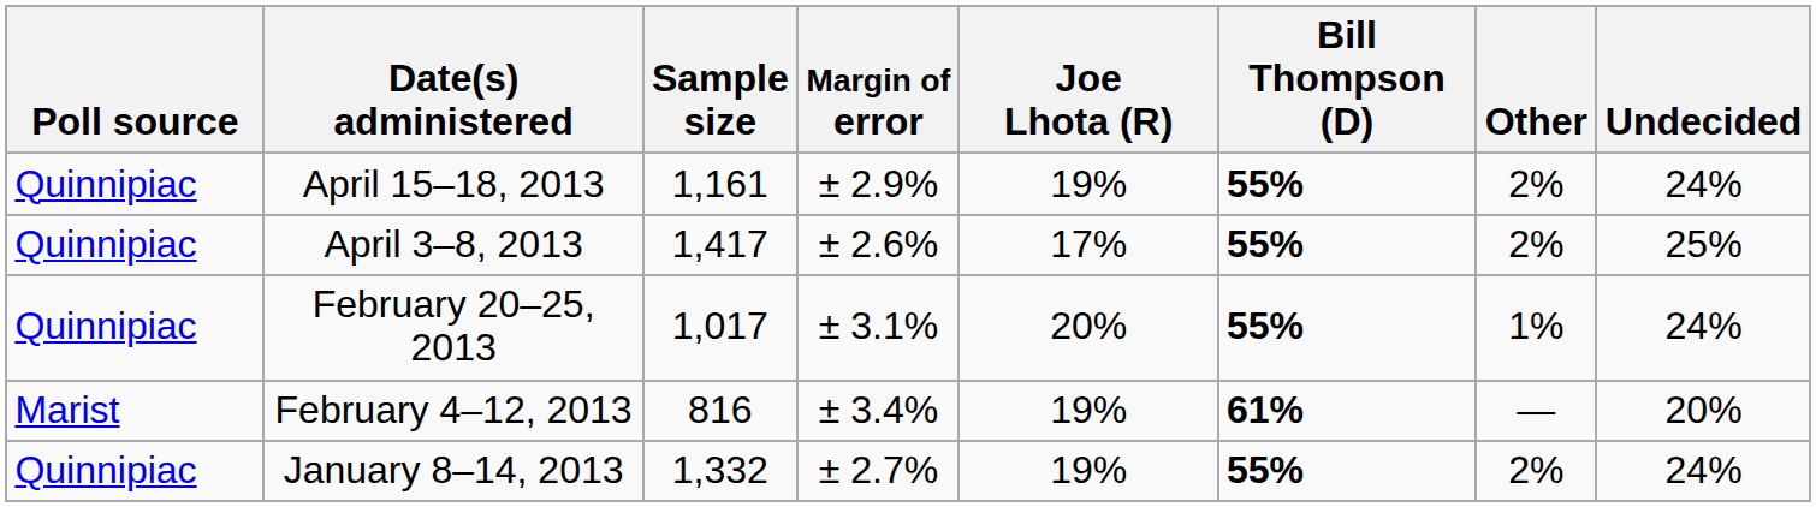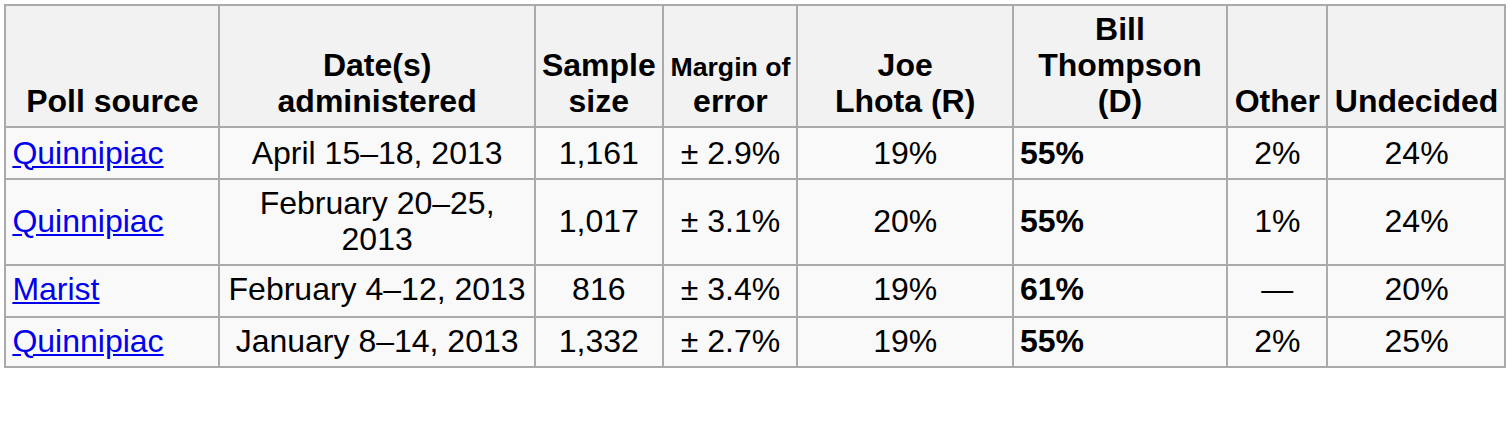 <table class="wikitable">
 <tr valign= bottom>
 <th style="width:100px;">Poll source</th>
 <th style="width:150px;">Date(s)<br>administered</th>
 <th class=small>Sample<br>size</th>
 <th><small>Margin of</small><br>error</th>
 <th style="width:100px;">Joe<br>Lhota (R)</th>
 <th style="width:100px;">Bill<br>Thompson (D)</th>
 <th>Other</th>
 <th>Undecided</th>
 </tr>
 <tr>
 <td><a href='#'>Quinnipiac</a></td>
 <td align=center>April 15–18, 2013</td>
 <td align=center>1,161</td>
 <td align=center>± 2.9%</td>
 <td align=center>19%</td>
 <td><strong>55%</strong></td>
 <td align=center>2%</td>
 <td align=center>24%</td>
-</tr>
-<tr>
-<td><a href='#'>Quinnipiac</a></td>
-<td align=center>April 3–8, 2013</td>
-<td align=center>1,417</td>
-<td align=center>± 2.6%</td>
-<td align=center>17%</td>
-<td><strong>55%</strong></td>
-<td align=center>2%</td>
-<td align=center>25%</td>
 </tr>
 <tr>
 <td><a href='#'>Quinnipiac</a></td>
 <td align=center>February 20–25, 2013</td>
 <td align=center>1,017</td>
 <td align=center>± 3.1%</td>
 <td align=center>20%</td>
 <td><strong>55%</strong></td>
 <td align=center>1%</td>
 <td align=center>24%</td>
 </tr>
 <tr>
 <td><a href='#'>Marist</a></td>
 <td align=center>February 4–12, 2013</td>
 <td align=center>816</td>
 <td align=center>± 3.4%</td>
 <td align=center>19%</td>
 <td><strong>61%</strong></td>
 <td align=center>—</td>
 <td align=center>20%</td>
 </tr>
 <tr>
 <td><a href='#'>Quinnipiac</a></td>
 <td align=center>January 8–14, 2013</td>
 <td align=center>1,332</td>
 <td align=center>± 2.7%</td>
 <td align=center>19%</td>
 <td><strong>55%</strong></td>
 <td align=center>2%</td>
-<td align=center>24%</td>
+<td align=center>25%</td>
 </tr>
 </table>
